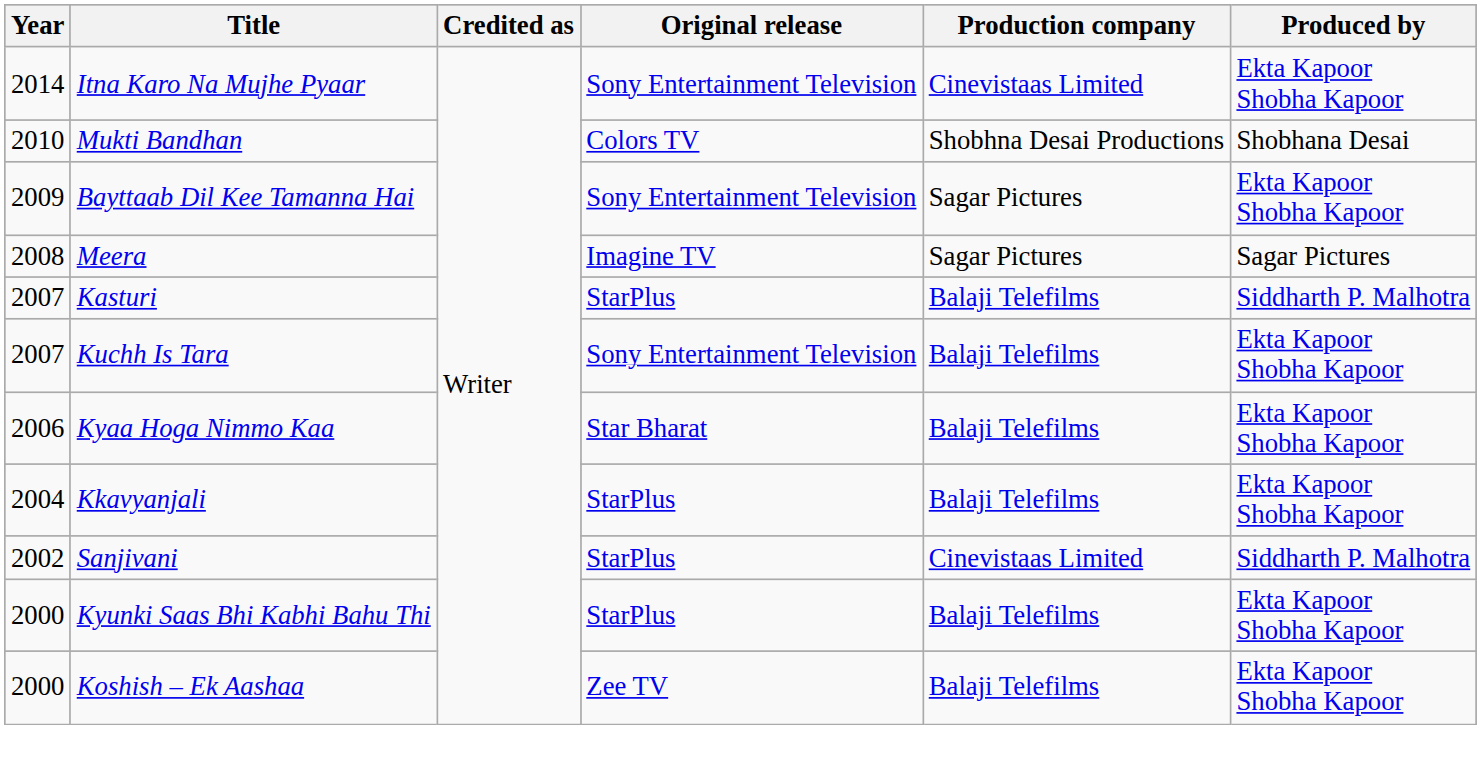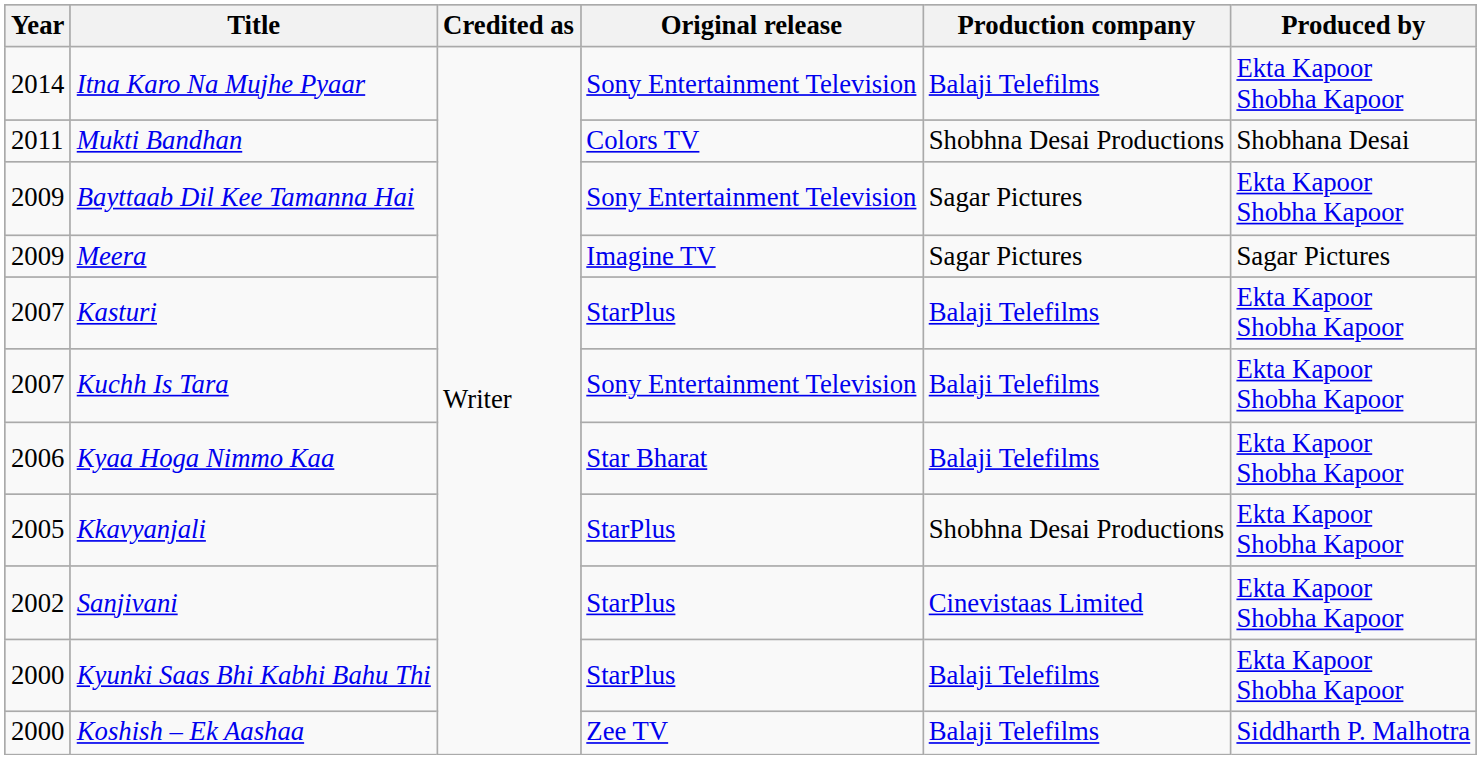 <table class="wikitable sortable">
 <tr>
 <th>Year</th>
 <th><strong>Title</strong></th>
 <th>Credited as</th>
 <th><strong>Original release</strong></th>
 <th><strong>Production company</strong></th>
 <th>Produced by</th>
 </tr>
 <tr>
 <td>2014</td>
 <td><em><a href='#'>Itna Karo Na Mujhe Pyaar</a></em></td>
 <td rowspan="11">Writer</td>
 <td><a href='#'>Sony Entertainment Television</a></td>
-<td><a href='#'>Cinevistaas Limited</a></td>
+<td><a href='#'>Balaji Telefilms</a></td>
 <td><a href='#'>Ekta Kapoor</a><br><a href='#'>Shobha Kapoor</a></td>
 </tr>
 <tr>
-<td>2010</td>
+<td>2011</td>
 <td><em><a href='#'>Mukti Bandhan</a></em></td>
 <td><a href='#'>Colors TV</a></td>
 <td>Shobhna Desai Productions</td>
 <td>Shobhana Desai</td>
 </tr>
 <tr>
 <td>2009</td>
 <td><em><a href='#'>Bayttaab Dil Kee Tamanna Hai</a></em></td>
 <td><a href='#'>Sony Entertainment Television</a></td>
 <td>Sagar Pictures</td>
 <td><a href='#'>Ekta Kapoor</a><br><a href='#'>Shobha Kapoor</a></td>
 </tr>
 <tr>
-<td>2008</td>
+<td>2009</td>
 <td><a href='#'><em>Meera</em></a></td>
 <td><a href='#'>Imagine TV</a></td>
 <td>Sagar Pictures</td>
 <td>Sagar Pictures</td>
 </tr>
 <tr>
 <td>2007</td>
 <td><a href='#'><em>Kasturi</em></a></td>
 <td><a href='#'>StarPlus</a></td>
 <td><a href='#'>Balaji Telefilms</a></td>
-<td><a href='#'>Siddharth P. Malhotra</a></td>
+<td><a href='#'>Ekta Kapoor</a><br><a href='#'>Shobha Kapoor</a></td>
 </tr>
 <tr>
 <td>2007</td>
 <td><em><a href='#'>Kuchh Is Tara</a></em></td>
 <td><a href='#'>Sony Entertainment Television</a></td>
 <td><a href='#'>Balaji Telefilms</a></td>
 <td><a href='#'>Ekta Kapoor</a><br><a href='#'>Shobha Kapoor</a></td>
 </tr>
 <tr>
 <td>2006</td>
 <td><em><a href='#'>Kyaa Hoga Nimmo Kaa</a></em></td>
 <td><a href='#'>Star Bharat</a></td>
 <td><a href='#'>Balaji Telefilms</a></td>
 <td><a href='#'>Ekta Kapoor</a><br><a href='#'>Shobha Kapoor</a></td>
 </tr>
 <tr>
-<td>2004</td>
+<td>2005</td>
 <td><em><a href='#'>Kkavyanjali</a></em></td>
 <td><a href='#'>StarPlus</a></td>
-<td><a href='#'>Balaji Telefilms</a></td>
+<td>Shobhna Desai Productions</td>
 <td><a href='#'>Ekta Kapoor</a><br><a href='#'>Shobha Kapoor</a></td>
 </tr>
 <tr>
 <td>2002</td>
 <td><a href='#'><em>Sanjivani</em></a></td>
 <td><a href='#'>StarPlus</a></td>
 <td><a href='#'>Cinevistaas Limited</a></td>
-<td><a href='#'>Siddharth P. Malhotra</a></td>
+<td><a href='#'>Ekta Kapoor</a><br><a href='#'>Shobha Kapoor</a></td>
 </tr>
 <tr>
 <td>2000</td>
 <td><em><a href='#'>Kyunki Saas Bhi Kabhi Bahu Thi</a></em></td>
 <td><a href='#'>StarPlus</a></td>
 <td><a href='#'>Balaji Telefilms</a></td>
 <td><a href='#'>Ekta Kapoor</a><br><a href='#'>Shobha Kapoor</a></td>
 </tr>
 <tr>
 <td>2000</td>
 <td><em><a href='#'>Koshish – Ek Aashaa</a></em></td>
 <td><a href='#'>Zee TV</a></td>
 <td><a href='#'>Balaji Telefilms</a></td>
-<td><a href='#'>Ekta Kapoor</a><br><a href='#'>Shobha Kapoor</a></td>
+<td><a href='#'>Siddharth P. Malhotra</a></td>
 </tr>
 </table>
